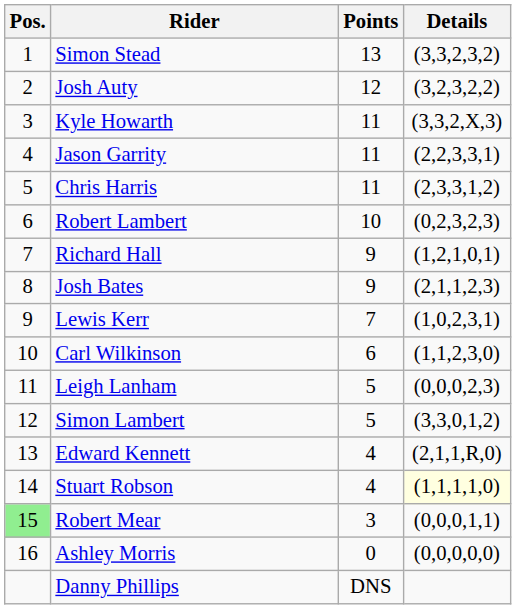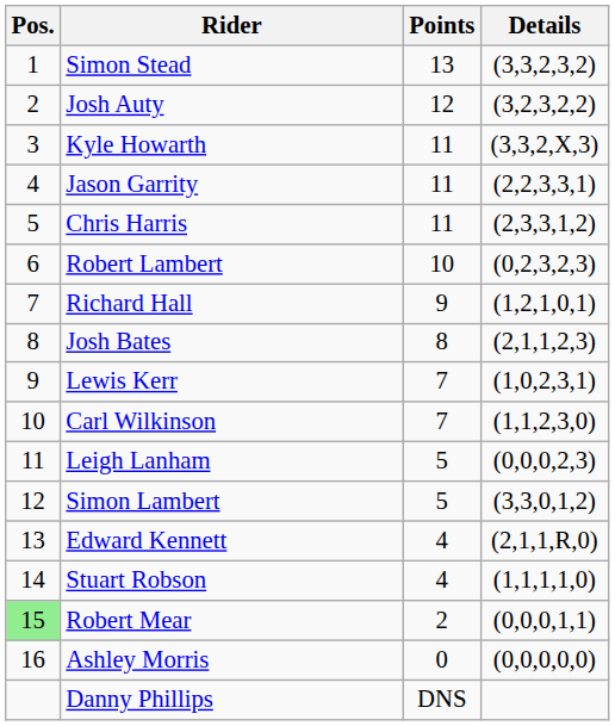 <table class=wikitable style="font-size:93%;">
 <tr>
 <th width=25px>Pos.</th>
 <th width=200px>Rider</th>
 <th width=40px>Points</th>
 <th width=70px>Details</th>
 </tr>
 <tr align=center >
 <td>1</td>
 <td align=left><a href='#'>Simon Stead</a></td>
 <td>13</td>
 <td>(3,3,2,3,2)</td>
 </tr>
 <tr align=center >
 <td>2</td>
 <td align=left><a href='#'>Josh Auty</a></td>
 <td>12</td>
 <td>(3,2,3,2,2)</td>
 </tr>
 <tr align=center >
 <td>3</td>
 <td align=left><a href='#'>Kyle Howarth</a></td>
 <td>11</td>
 <td>(3,3,2,X,3)</td>
 </tr>
 <tr align=center >
 <td>4</td>
 <td align=left><a href='#'>Jason Garrity</a></td>
 <td>11</td>
 <td>(2,2,3,3,1)</td>
 </tr>
 <tr align=center >
 <td>5</td>
 <td align=left><a href='#'>Chris Harris</a></td>
 <td>11</td>
 <td>(2,3,3,1,2)</td>
 </tr>
 <tr align=center >
 <td>6</td>
 <td align=left><a href='#'>Robert Lambert</a></td>
 <td>10</td>
 <td>(0,2,3,2,3)</td>
 </tr>
 <tr align=center >
 <td>7</td>
 <td align=left><a href='#'>Richard Hall</a></td>
 <td>9</td>
 <td>(1,2,1,0,1)</td>
 </tr>
 <tr align=center >
 <td>8</td>
 <td align=left><a href='#'>Josh Bates</a></td>
-<td>9</td>
+<td>8</td>
 <td>(2,1,1,2,3)</td>
 </tr>
 <tr align=center>
 <td>9</td>
 <td align=left><a href='#'>Lewis Kerr</a></td>
 <td>7</td>
 <td>(1,0,2,3,1)</td>
 </tr>
 <tr align=center>
 <td>10</td>
 <td align=left><a href='#'>Carl Wilkinson</a></td>
-<td>6</td>
+<td>7</td>
 <td>(1,1,2,3,0)</td>
 </tr>
 <tr align=center>
 <td>11</td>
 <td align=left><a href='#'>Leigh Lanham</a></td>
 <td>5</td>
 <td>(0,0,0,2,3)</td>
 </tr>
 <tr align=center>
 <td>12</td>
 <td align=left><a href='#'>Simon Lambert</a></td>
 <td>5</td>
 <td>(3,3,0,1,2)</td>
 </tr>
 <tr align=center>
 <td>13</td>
 <td align=left><a href='#'>Edward Kennett</a></td>
 <td>4</td>
 <td>(2,1,1,R,0)</td>
 </tr>
 <tr align=center>
 <td>14</td>
 <td align=left><a href='#'>Stuart Robson</a></td>
 <td>4</td>
-<td style="background: lightyellow;">(1,1,1,1,0)</td>
+<td>(1,1,1,1,0)</td>
 </tr>
 <tr align=center>
 <td style="background: lightgreen;">15</td>
 <td align=left><a href='#'>Robert Mear</a></td>
-<td>3</td>
+<td>2</td>
 <td>(0,0,0,1,1)</td>
 </tr>
 <tr align=center>
 <td>16</td>
 <td align=left><a href='#'>Ashley Morris</a></td>
 <td>0</td>
 <td>(0,0,0,0,0)</td>
 </tr>
 <tr align=center>
 <td></td>
 <td align=left><a href='#'>Danny Phillips</a></td>
 <td>DNS</td>
 </tr>
 </table>
